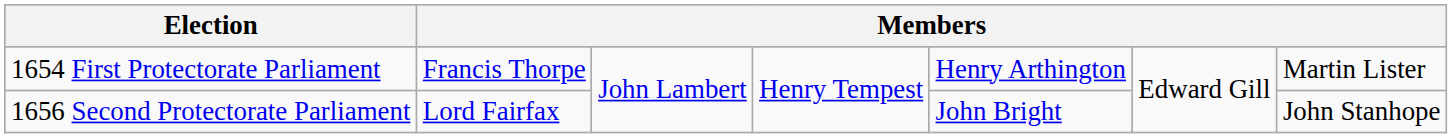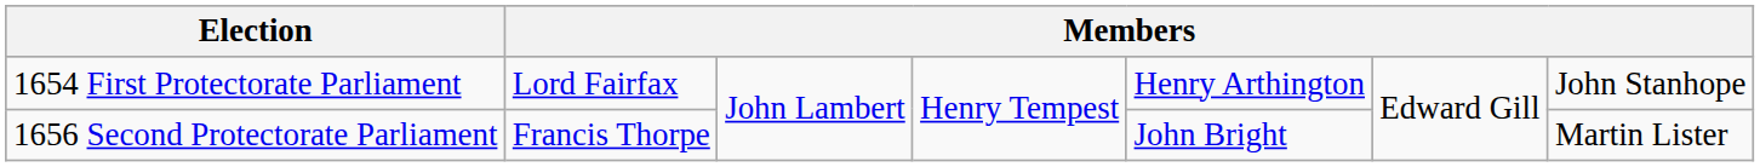 <table class="wikitable">
 <tr>
 <th>Election</th>
 <th colspan=6>Members</th>
 </tr>
 <tr>
 <td>1654 <a href='#'>First Protectorate Parliament</a></td>
-<td><a href='#'>Francis Thorpe</a></td>
+<td><a href='#'>Lord Fairfax</a></td>
 <td rowspan=2><a href='#'>John Lambert</a></td>
 <td rowspan=2><a href='#'>Henry Tempest</a></td>
 <td><a href='#'>Henry Arthington</a></td>
 <td rowspan=2>Edward Gill</td>
-<td>Martin Lister</td>
+<td>John Stanhope</td>
 </tr>
 <tr>
 <td>1656 <a href='#'>Second Protectorate Parliament</a></td>
-<td><a href='#'>Lord Fairfax</a></td>
+<td><a href='#'>Francis Thorpe</a></td>
 <td><a href='#'>John Bright</a></td>
-<td>John Stanhope</td>
+<td>Martin Lister</td>
 </tr>
 </table>
